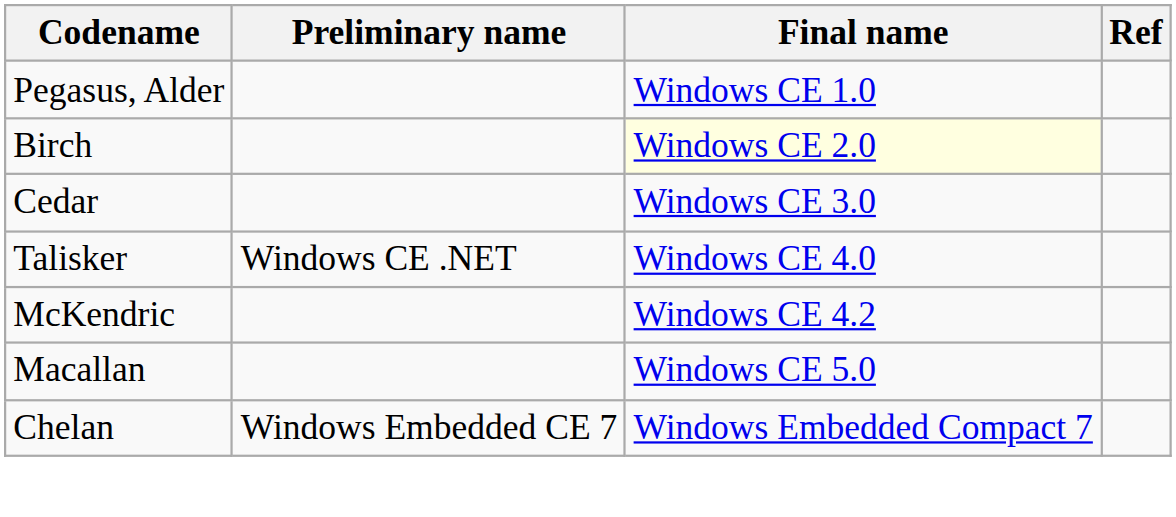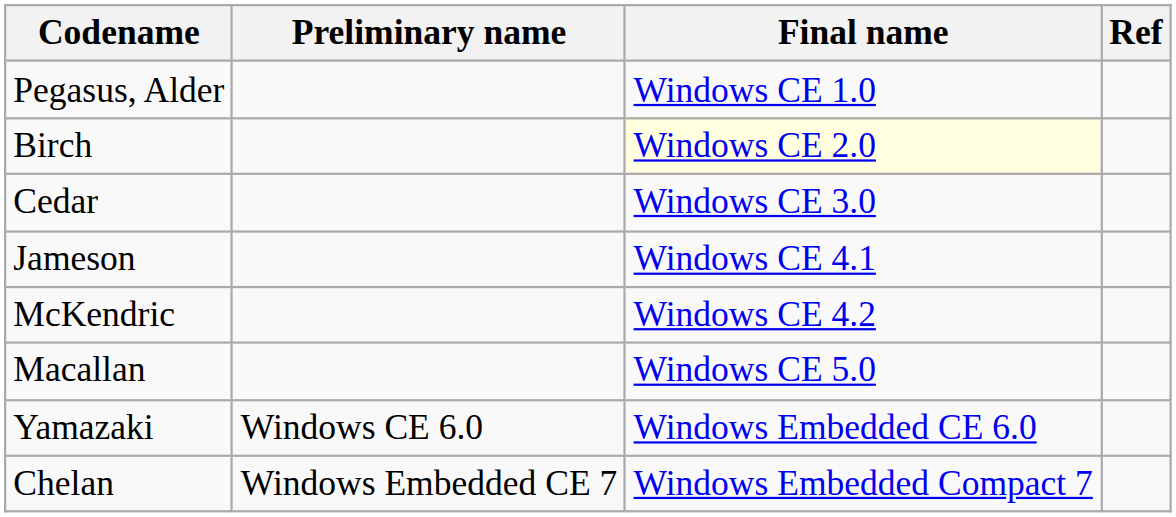 <table class="sortable wikitable">
 <tr>
 <th>Codename</th>
 <th>Preliminary name</th>
 <th>Final name</th>
 <th>Ref</th>
 </tr>
 <tr>
 <td>Pegasus, Alder</td>
 <td></td>
 <td><a href='#'>Windows CE 1.0</a></td>
 <td></td>
 </tr>
 <tr>
 <td>Birch</td>
 <td></td>
 <td style="background: lightyellow;"><a href='#'>Windows CE 2.0</a></td>
 <td></td>
 </tr>
 <tr>
 <td>Cedar</td>
 <td></td>
 <td><a href='#'>Windows CE 3.0</a></td>
 <td></td>
 </tr>
 <tr>
-<td>Talisker</td>
-<td>Windows CE .NET</td>
-<td><a href='#'>Windows CE 4.0</a></td>
+<td>Jameson</td>
+<td></td>
+<td><a href='#'>Windows CE 4.1</a></td>
 <td></td>
 </tr>
 <tr>
 <td>McKendric</td>
 <td></td>
 <td><a href='#'>Windows CE 4.2</a></td>
 <td></td>
 </tr>
 <tr>
 <td>Macallan</td>
 <td></td>
 <td><a href='#'>Windows CE 5.0</a></td>
 <td></td>
 </tr>
 <tr>
+<td>Yamazaki</td>
+<td>Windows CE 6.0</td>
+<td><a href='#'>Windows Embedded CE 6.0</a></td>
+<td></td>
+</tr>
+<tr>
 <td>Chelan</td>
 <td>Windows Embedded CE 7</td>
 <td><a href='#'>Windows Embedded Compact 7</a></td>
 <td></td>
 </tr>
 </table>
